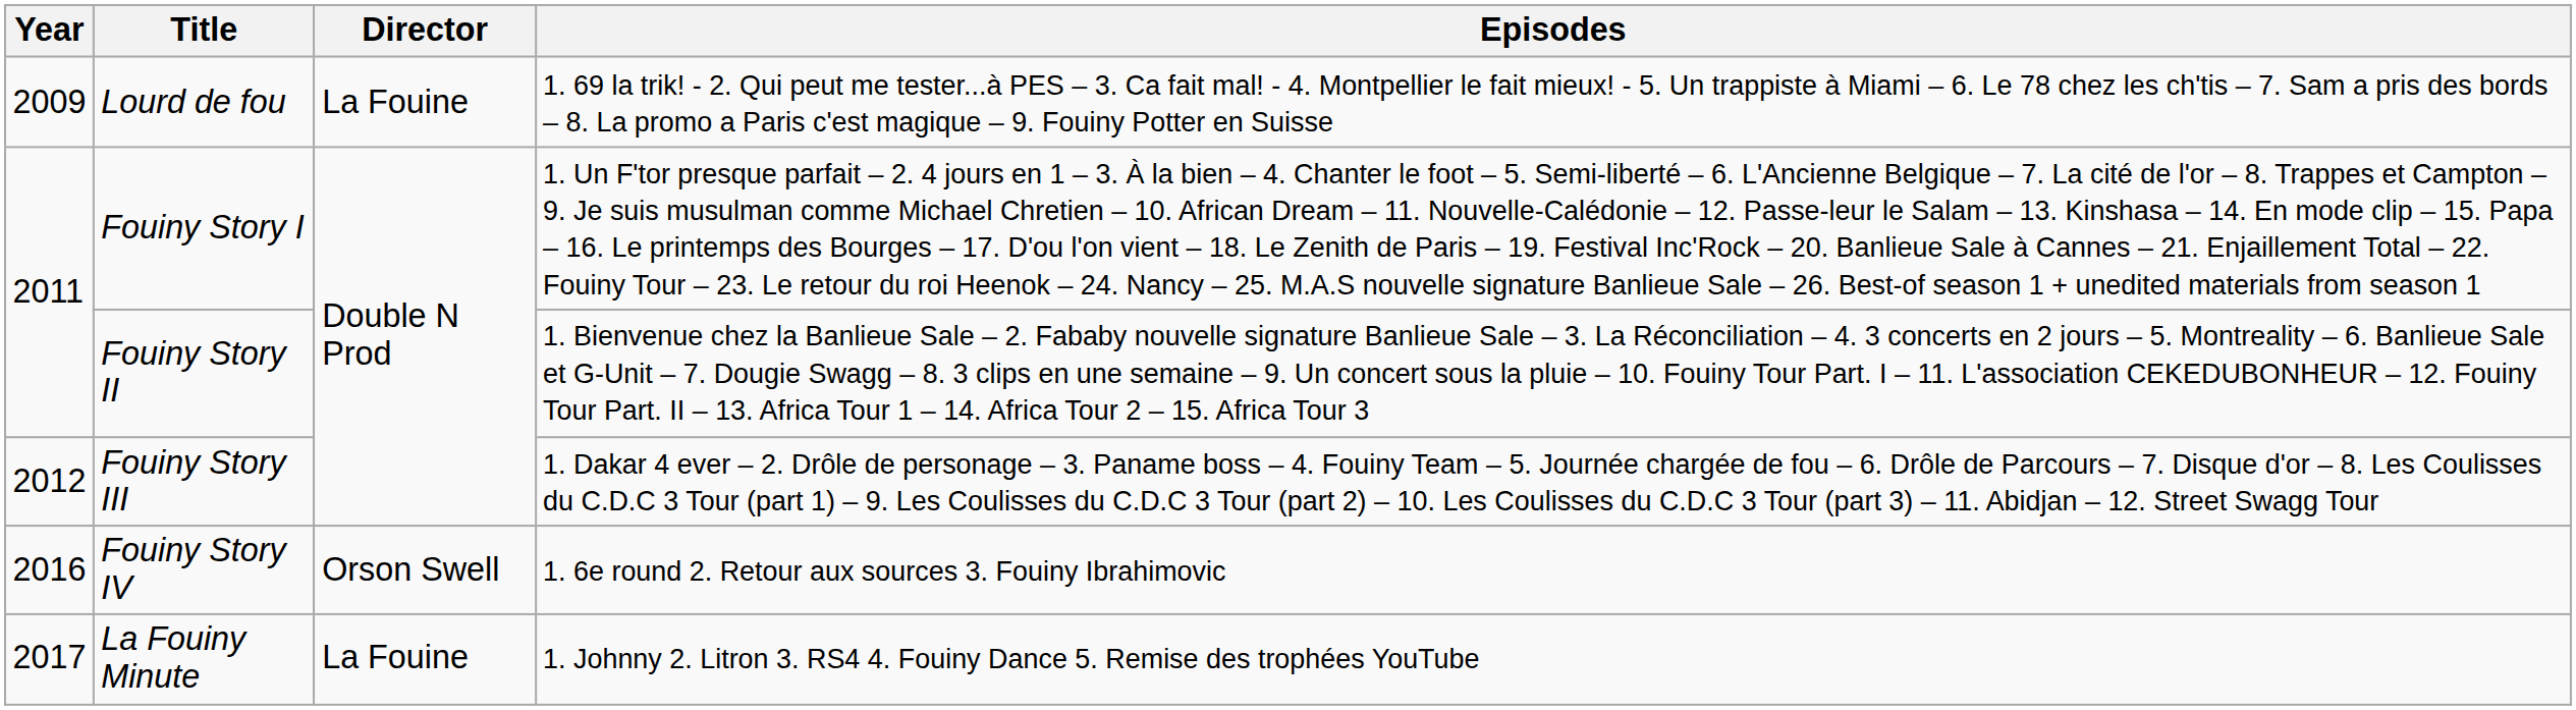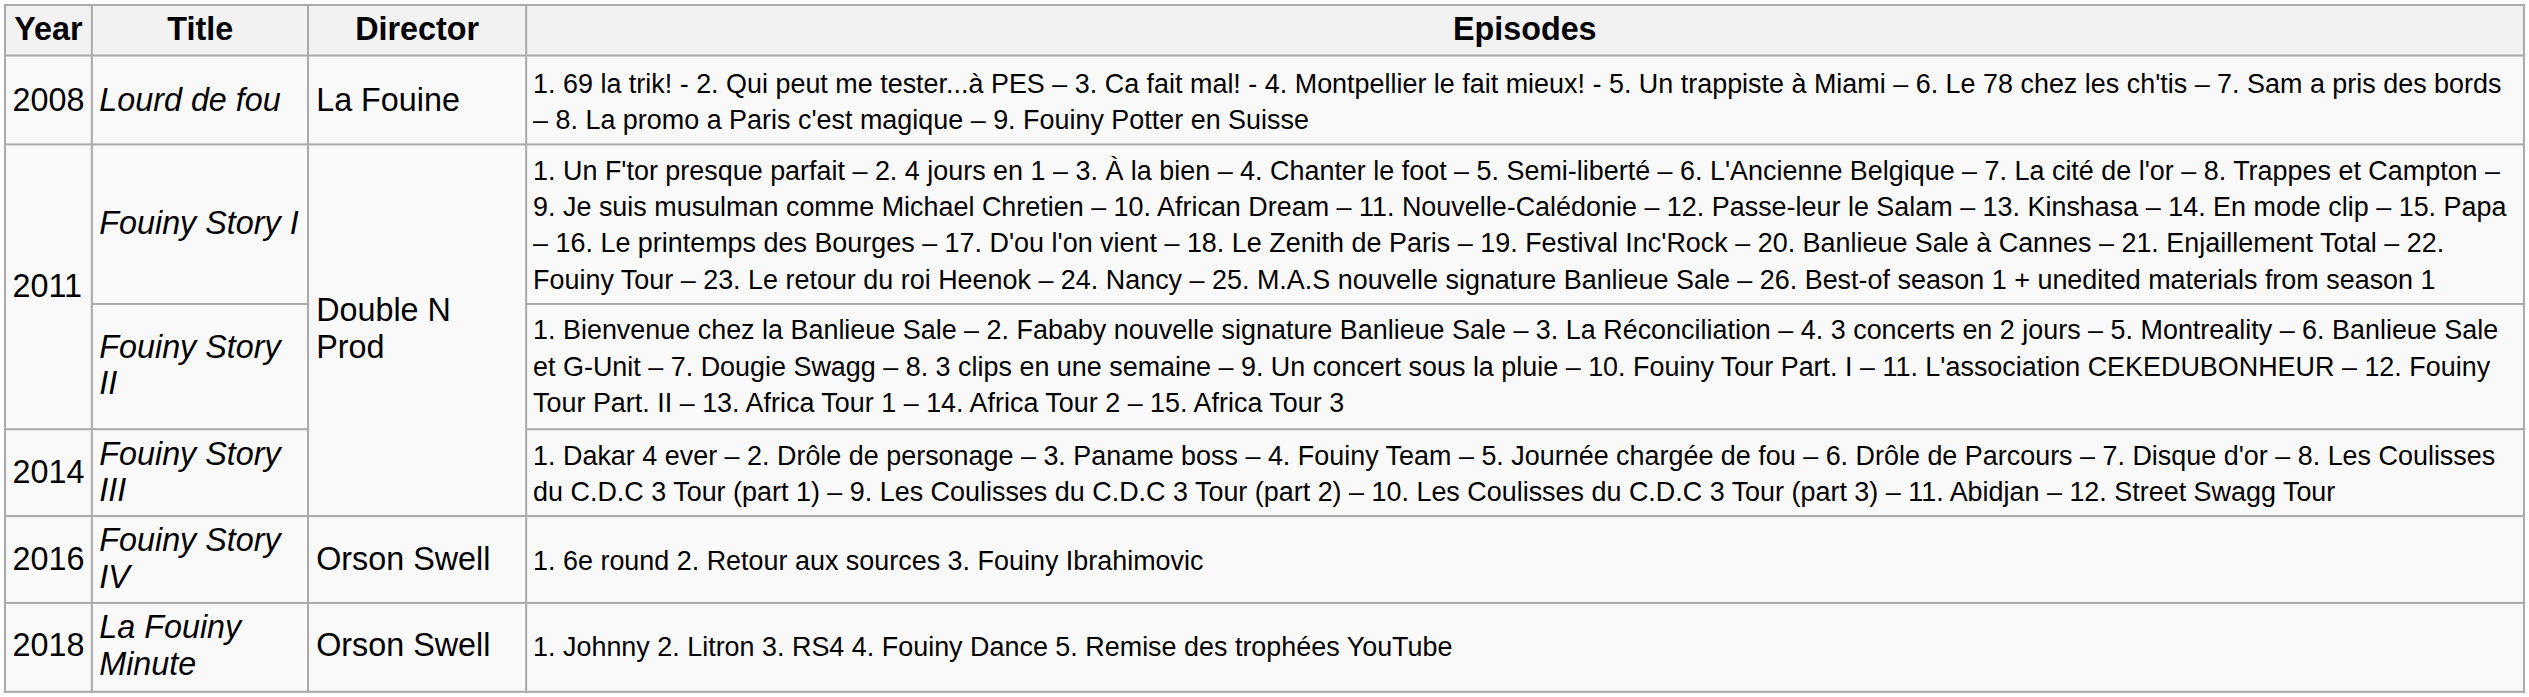 <table class="wikitable">
 <tr>
 <th>Year</th>
 <th>Title</th>
 <th>Director</th>
 <th>Episodes</th>
 </tr>
 <tr>
-<td>2009</td>
+<td>2008</td>
 <td width="100"><em>Lourd de fou</em></td>
 <td width="100">La Fouine</td>
 <td><small>1. 69 la trik! - 2. Qui peut me tester...à PES – 3. Ca fait mal! - 4. Montpellier le fait mieux! - 5. Un trappiste à Miami – 6. Le 78 chez les ch'tis – 7. Sam a pris des bords – 8. La promo a Paris c'est magique – 9. Fouiny Potter en Suisse</small></td>
 </tr>
 <tr>
 <td rowspan=2>2011</td>
 <td width="100"><em>Fouiny Story I</em></td>
 <td rowspan=3 width="100">Double N Prod</td>
 <td><small>1. Un F'tor presque parfait – 2. 4 jours en 1 – 3. À la bien – 4. Chanter le foot – 5. Semi-liberté – 6. L'Ancienne Belgique – 7. La cité de l'or – 8. Trappes et Campton – 9. Je suis musulman comme Michael Chretien – 10. African Dream – 11. Nouvelle-Calédonie – 12. Passe-leur le Salam – 13. Kinshasa – 14. En mode clip – 15. Papa – 16. Le printemps des Bourges – 17. D'ou l'on vient – 18. Le Zenith de Paris – 19. Festival Inc'Rock – 20. Banlieue Sale à Cannes – 21. Enjaillement Total – 22. Fouiny Tour – 23. Le retour du roi Heenok – 24. Nancy – 25. M.A.S nouvelle signature Banlieue Sale – 26. Best-of season 1 + unedited materials from season 1</small></td>
 </tr>
 <tr>
 <td width="100"><em>Fouiny Story II</em></td>
 <td><small>1. Bienvenue chez la Banlieue Sale – 2. Fababy nouvelle signature Banlieue Sale – 3. La Réconciliation – 4. 3 concerts en 2 jours – 5. Montreality – 6. Banlieue Sale et G-Unit – 7. Dougie Swagg – 8. 3 clips en une semaine – 9. Un concert sous la pluie – 10. Fouiny Tour Part. I – 11. L'association CEKEDUBONHEUR – 12. Fouiny Tour Part. II – 13. Africa Tour 1 – 14. Africa Tour 2 – 15. Africa Tour 3</small></td>
 </tr>
 <tr>
-<td>2012</td>
+<td>2014</td>
 <td width="100"><em>Fouiny Story III</em></td>
 <td><small>1. Dakar 4 ever – 2. Drôle de personage – 3. Paname boss – 4. Fouiny Team – 5. Journée chargée de fou – 6. Drôle de Parcours – 7. Disque d'or – 8. Les Coulisses du C.D.C 3 Tour (part 1) – 9. Les Coulisses du C.D.C 3 Tour (part 2) – 10. Les Coulisses du C.D.C 3 Tour (part 3) – 11. Abidjan – 12. Street Swagg Tour</small></td>
 </tr>
 <tr>
 <td>2016</td>
 <td width="100"><em>Fouiny Story IV</em></td>
 <td width="100">Orson Swell</td>
 <td><small>1. 6e round 2. Retour aux sources 3. Fouiny Ibrahimovic</small></td>
 </tr>
 <tr>
-<td>2017</td>
+<td>2018</td>
 <td width="100"><em>La Fouiny Minute</em></td>
-<td width="100">La Fouine</td>
+<td width="100">Orson Swell</td>
 <td><small>1. Johnny 2. Litron 3. RS4 4. Fouiny Dance 5. Remise des trophées YouTube</small></td>
 </tr>
 </table>
